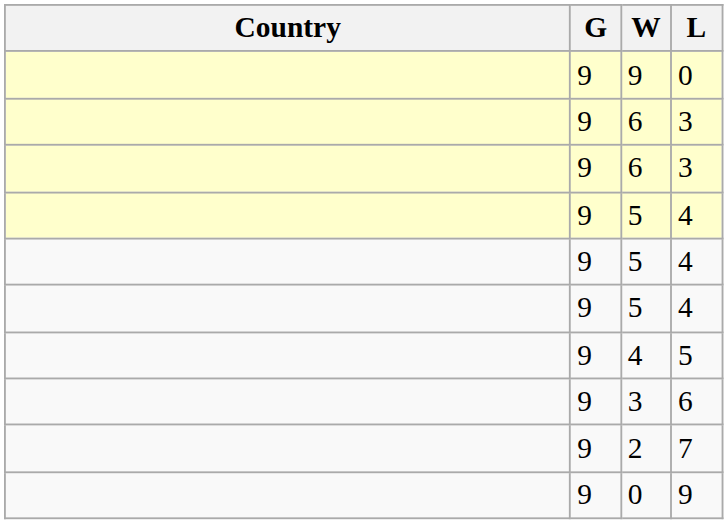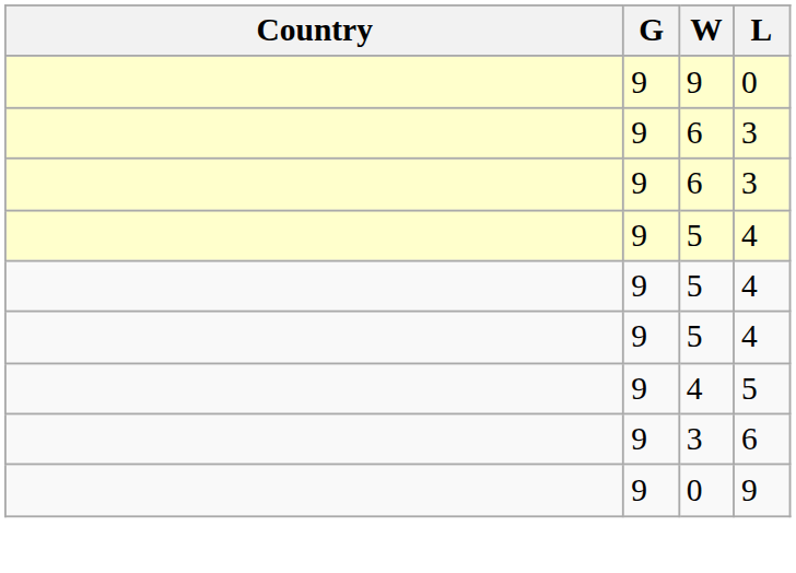 <table class="wikitable">
 <tr>
 <th bgcolor="#efefef" width="300">Country</th>
 <th bgcolor="#efefef" width="20">G</th>
 <th bgcolor="#efefef" width="20">W</th>
 <th bgcolor="#efefef" width="20">L</th>
 </tr>
 <tr bgcolor="#ffffcc">
 <td></td>
 <td>9</td>
 <td>9</td>
 <td>0</td>
 </tr>
 <tr bgcolor="#ffffcc">
 <td></td>
 <td>9</td>
 <td>6</td>
 <td>3</td>
 </tr>
 <tr bgcolor="#ffffcc">
 <td></td>
 <td>9</td>
 <td>6</td>
 <td>3</td>
 </tr>
 <tr bgcolor="#ffffcc">
 <td></td>
 <td>9</td>
 <td>5</td>
 <td>4</td>
 </tr>
 <tr>
 <td></td>
 <td>9</td>
 <td>5</td>
 <td>4</td>
 </tr>
 <tr>
 <td></td>
 <td>9</td>
 <td>5</td>
 <td>4</td>
 </tr>
 <tr>
 <td></td>
 <td>9</td>
 <td>4</td>
 <td>5</td>
 </tr>
 <tr>
 <td></td>
 <td>9</td>
 <td>3</td>
 <td>6</td>
 </tr>
 <tr>
 <td></td>
 <td>9</td>
-<td>2</td>
-<td>7</td>
-</tr>
-<tr>
-<td></td>
-<td>9</td>
 <td>0</td>
 <td>9</td>
 </tr>
 </table>
